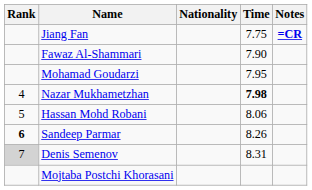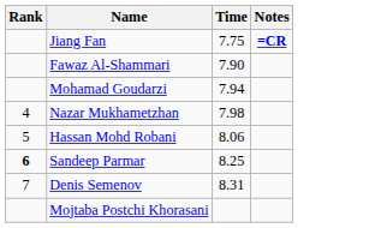 <table class="wikitable sortable" style="text-align:center;font-size:95%">
 <tr>
 <th>Rank</th>
 <th>Name</th>
-<th>Nationality</th>
 <th>Time</th>
 <th>Notes</th>
 </tr>
 <tr>
 <td></td>
 <td align=left><a href='#'>Jiang Fan</a></td>
-<td align=left></td>
 <td>7.75</td>
 <td><strong><a href='#'>=CR</a></strong></td>
 </tr>
 <tr>
 <td></td>
 <td align=left><a href='#'>Fawaz Al-Shammari</a></td>
-<td align=left></td>
 <td>7.90</td>
 <td></td>
 </tr>
 <tr>
 <td></td>
 <td align=left><a href='#'>Mohamad Goudarzi</a></td>
-<td align=left></td>
-<td>7.95</td>
+<td>7.94</td>
 <td></td>
 </tr>
 <tr>
 <td>4</td>
 <td align=left><a href='#'>Nazar Mukhametzhan</a></td>
-<td align=left></td>
-<td><strong>7.98</strong></td>
+<td>7.98</td>
 <td></td>
 </tr>
 <tr>
 <td>5</td>
 <td align=left><a href='#'>Hassan Mohd Robani</a></td>
-<td align=left></td>
 <td>8.06</td>
 <td></td>
 </tr>
 <tr>
 <td><strong>6</strong></td>
 <td align=left><a href='#'>Sandeep Parmar</a></td>
-<td align=left></td>
-<td>8.26</td>
+<td>8.25</td>
 <td></td>
 </tr>
 <tr>
-<td style="background: lightgrey;">7</td>
+<td>7</td>
 <td align=left><a href='#'>Denis Semenov</a></td>
-<td align=left></td>
 <td>8.31</td>
 <td></td>
 </tr>
 <tr>
 <td></td>
 <td align=left><a href='#'>Mojtaba Postchi Khorasani</a></td>
-<td align=left></td>
 <td></td>
 <td></td>
 </tr>
 </table>
